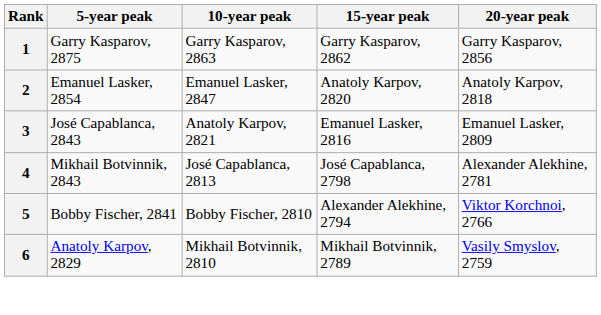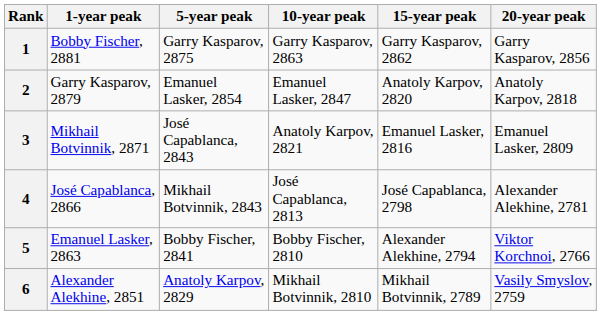 <table class="wikitable" style="margin:1em auto 1em auto;">
 <tr>
 <th>Rank</th>
+<th>1-year peak</th>
 <th>5-year peak</th>
 <th>10-year peak</th>
 <th>15-year peak</th>
 <th>20-year peak</th>
 </tr>
 <tr>
 <th>1</th>
+<td><a href='#'>Bobby Fischer</a>, 2881</td>
 <td>Garry Kasparov, 2875</td>
 <td>Garry Kasparov, 2863</td>
 <td>Garry Kasparov, 2862</td>
 <td>Garry Kasparov, 2856</td>
 </tr>
 <tr>
 <th>2</th>
+<td>Garry Kasparov, 2879</td>
 <td>Emanuel Lasker, 2854</td>
 <td>Emanuel Lasker, 2847</td>
 <td>Anatoly Karpov, 2820</td>
 <td>Anatoly Karpov, 2818</td>
 </tr>
 <tr>
 <th>3</th>
+<td><a href='#'>Mikhail Botvinnik</a>, 2871</td>
 <td>José Capablanca, 2843</td>
 <td>Anatoly Karpov, 2821</td>
 <td>Emanuel Lasker, 2816</td>
 <td>Emanuel Lasker, 2809</td>
 </tr>
 <tr>
 <th>4</th>
+<td><a href='#'>José Capablanca</a>, 2866</td>
 <td>Mikhail Botvinnik, 2843</td>
 <td>José Capablanca, 2813</td>
 <td>José Capablanca, 2798</td>
 <td>Alexander Alekhine, 2781</td>
 </tr>
 <tr>
 <th>5</th>
+<td><a href='#'>Emanuel Lasker</a>, 2863</td>
 <td>Bobby Fischer, 2841</td>
 <td>Bobby Fischer, 2810</td>
 <td>Alexander Alekhine, 2794</td>
 <td><a href='#'>Viktor Korchnoi</a>, 2766</td>
 </tr>
 <tr>
 <th>6</th>
+<td><a href='#'>Alexander Alekhine</a>, 2851</td>
 <td><a href='#'>Anatoly Karpov</a>, 2829</td>
 <td>Mikhail Botvinnik, 2810</td>
 <td>Mikhail Botvinnik, 2789</td>
 <td><a href='#'>Vasily Smyslov</a>, 2759</td>
 </tr>
 </table>
